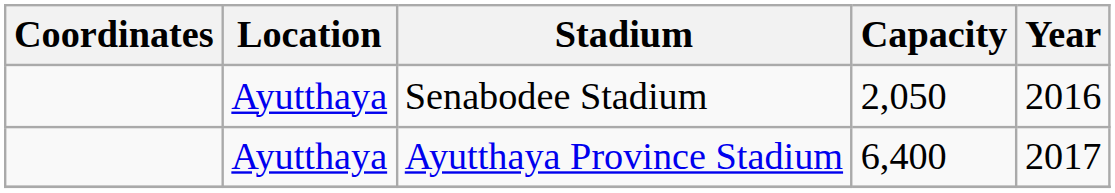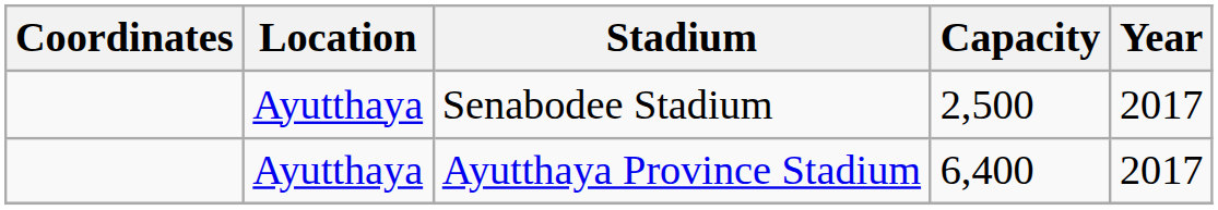 <table class="wikitable sortable">
 <tr>
 <th>Coordinates</th>
 <th>Location</th>
 <th>Stadium</th>
 <th>Capacity</th>
 <th>Year</th>
 </tr>
 <tr>
 <td></td>
 <td><a href='#'>Ayutthaya</a></td>
 <td>Senabodee Stadium</td>
-<td>2,050</td>
-<td>2016</td>
+<td>2,500</td>
+<td>2017</td>
 </tr>
 <tr>
 <td></td>
 <td><a href='#'>Ayutthaya</a></td>
 <td><a href='#'>Ayutthaya Province Stadium</a></td>
 <td>6,400</td>
 <td>2017</td>
 </tr>
 <tr>
 </tr>
 </table>
